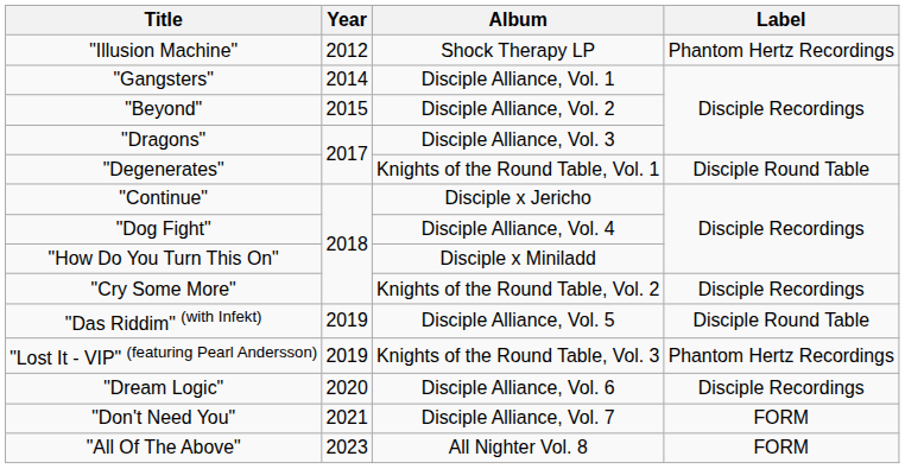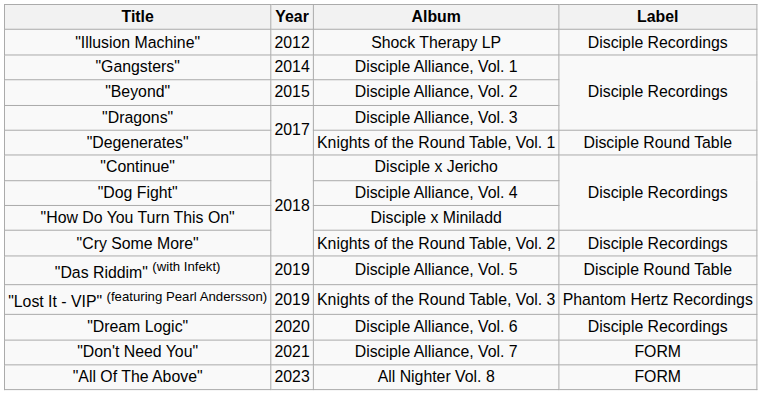 <table class="wikitable plainrowheaders" style="text-align:center;">
 <tr>
 <th scope="col">Title</th>
 <th scope="col">Year</th>
 <th scope="col">Album</th>
 <th scope="col">Label</th>
 </tr>
 <tr>
 <td>"Illusion Machine"</td>
 <td>2012</td>
 <td>Shock Therapy LP</td>
-<td>Phantom Hertz Recordings</td>
+<td>Disciple Recordings</td>
 </tr>
 <tr>
 <td>"Gangsters"</td>
 <td>2014</td>
 <td>Disciple Alliance, Vol. 1</td>
 <td rowspan="3">Disciple Recordings</td>
 </tr>
 <tr>
 <td>"Beyond"</td>
 <td>2015</td>
 <td>Disciple Alliance, Vol. 2</td>
 </tr>
 <tr>
 <td>"Dragons"</td>
 <td rowspan="2">2017</td>
 <td>Disciple Alliance, Vol. 3</td>
 </tr>
 <tr>
 <td>"Degenerates"</td>
 <td>Knights of the Round Table, Vol. 1</td>
 <td>Disciple Round Table</td>
 </tr>
 <tr>
 <td>"Continue"</td>
 <td rowspan="4">2018</td>
 <td>Disciple x Jericho</td>
 <td rowspan="3">Disciple Recordings</td>
 </tr>
 <tr>
 <td>"Dog Fight"</td>
 <td>Disciple Alliance, Vol. 4</td>
 </tr>
 <tr>
 <td>"How Do You Turn This On"</td>
 <td>Disciple x Miniladd</td>
 </tr>
 <tr>
 <td>"Cry Some More"</td>
 <td>Knights of the Round Table, Vol. 2</td>
 <td>Disciple Recordings</td>
 </tr>
 <tr>
 <td>"Das Riddim" <sup>(with Infekt)</sup></td>
 <td>2019</td>
 <td>Disciple Alliance, Vol. 5</td>
 <td>Disciple Round Table</td>
 </tr>
 <tr>
 <td>"Lost It - VIP" <sup>(featuring Pearl Andersson)</sup></td>
 <td>2019</td>
 <td>Knights of the Round Table, Vol. 3</td>
 <td>Phantom Hertz Recordings</td>
 </tr>
 <tr>
 <td>"Dream Logic"</td>
 <td>2020</td>
 <td>Disciple Alliance, Vol. 6</td>
 <td>Disciple Recordings</td>
 </tr>
 <tr>
 <td>"Don't Need You"</td>
 <td>2021</td>
 <td>Disciple Alliance, Vol. 7</td>
 <td>FORM</td>
 </tr>
 <tr>
 <td>"All Of The Above"</td>
 <td>2023</td>
 <td>All Nighter Vol. 8</td>
 <td>FORM</td>
 </tr>
 </table>
